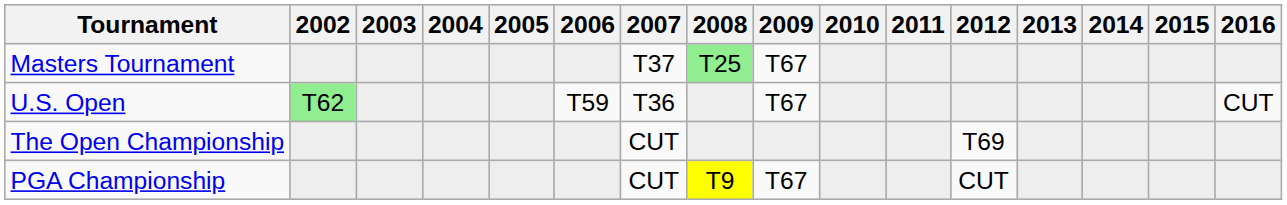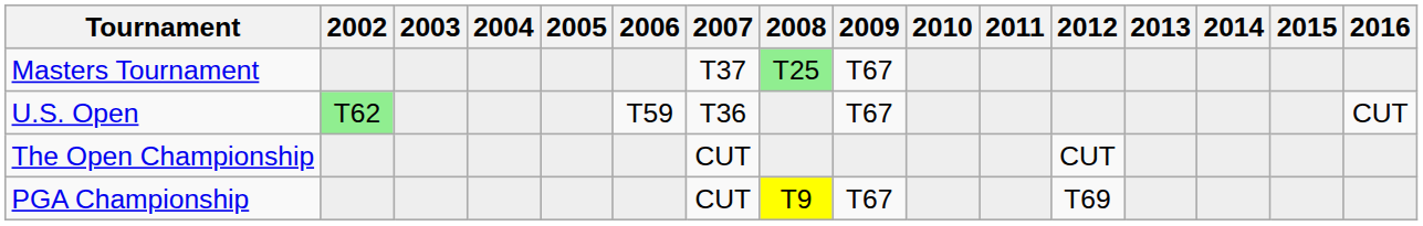 <table class="wikitable" style="font-size:95%;text-align:center;">
 <tr>
 <th>Tournament</th>
 <th>2002</th>
 <th>2003</th>
 <th>2004</th>
 <th>2005</th>
 <th>2006</th>
 <th>2007</th>
 <th>2008</th>
 <th>2009</th>
 <th>2010</th>
 <th>2011</th>
 <th>2012</th>
 <th>2013</th>
 <th>2014</th>
 <th>2015</th>
 <th>2016</th>
 </tr>
 <tr>
 <td align=left><a href='#'>Masters Tournament</a></td>
 <td style="background:#eeeeee;"></td>
 <td style="background:#eeeeee;"></td>
 <td style="background:#eeeeee;"></td>
 <td style="background:#eeeeee;"></td>
 <td style="background:#eeeeee;"></td>
 <td>T37</td>
 <td style="background: lightgreen;">T25</td>
 <td>T67</td>
 <td style="background:#eeeeee;"></td>
 <td style="background:#eeeeee;"></td>
 <td style="background:#eeeeee;"></td>
 <td style="background:#eeeeee;"></td>
 <td style="background:#eeeeee;"></td>
 <td style="background:#eeeeee;"></td>
 <td style="background:#eeeeee;"></td>
 </tr>
 <tr>
 <td align=left><a href='#'>U.S. Open</a></td>
 <td style="background: lightgreen;">T62</td>
 <td style="background:#eeeeee;"></td>
 <td style="background:#eeeeee;"></td>
 <td style="background:#eeeeee;"></td>
 <td>T59</td>
 <td>T36</td>
 <td style="background:#eeeeee;"></td>
 <td>T67</td>
 <td style="background:#eeeeee;"></td>
 <td style="background:#eeeeee;"></td>
 <td style="background:#eeeeee;"></td>
 <td style="background:#eeeeee;"></td>
 <td style="background:#eeeeee;"></td>
 <td style="background:#eeeeee;"></td>
 <td>CUT</td>
 </tr>
 <tr>
 <td align=left><a href='#'>The Open Championship</a></td>
 <td style="background:#eeeeee;"></td>
 <td style="background:#eeeeee;"></td>
 <td style="background:#eeeeee;"></td>
 <td style="background:#eeeeee;"></td>
 <td style="background:#eeeeee;"></td>
 <td>CUT</td>
 <td style="background:#eeeeee;"></td>
 <td style="background:#eeeeee;"></td>
 <td style="background:#eeeeee;"></td>
 <td style="background:#eeeeee;"></td>
-<td>T69</td>
+<td>CUT</td>
 <td style="background:#eeeeee;"></td>
 <td style="background:#eeeeee;"></td>
 <td style="background:#eeeeee;"></td>
 <td style="background:#eeeeee;"></td>
 </tr>
 <tr>
 <td align=left><a href='#'>PGA Championship</a></td>
 <td style="background:#eeeeee;"></td>
 <td style="background:#eeeeee;"></td>
 <td style="background:#eeeeee;"></td>
 <td style="background:#eeeeee;"></td>
 <td style="background:#eeeeee;"></td>
 <td>CUT</td>
 <td style="background:yellow;">T9</td>
 <td>T67</td>
 <td style="background:#eeeeee;"></td>
 <td style="background:#eeeeee;"></td>
-<td>CUT</td>
+<td>T69</td>
 <td style="background:#eeeeee;"></td>
 <td style="background:#eeeeee;"></td>
 <td style="background:#eeeeee;"></td>
 <td style="background:#eeeeee;"></td>
 </tr>
 </table>
